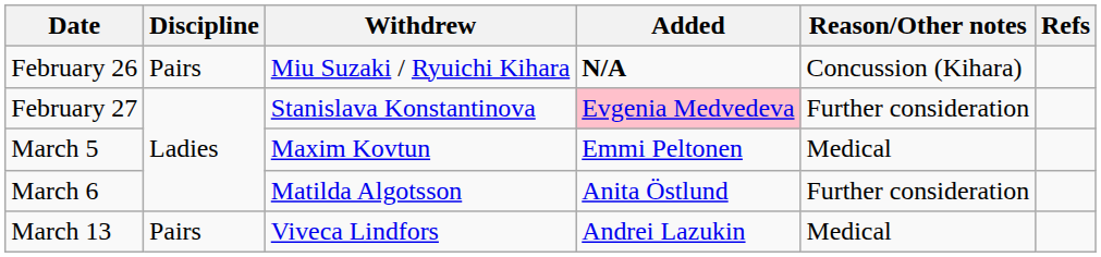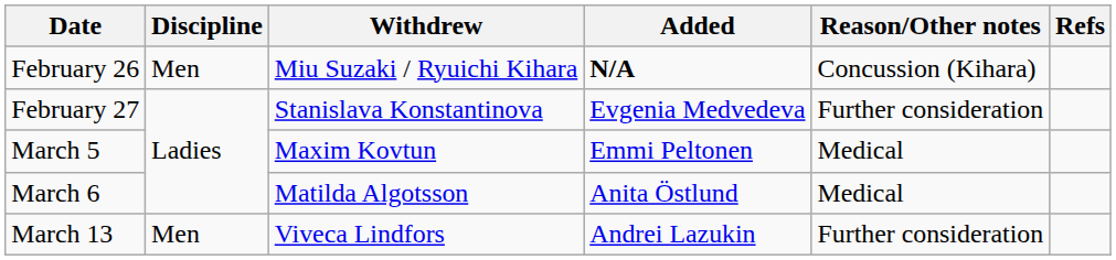 <table class="wikitable sortable">
 <tr>
 <th>Date</th>
 <th>Discipline</th>
 <th>Withdrew</th>
 <th>Added</th>
 <th>Reason/Other notes</th>
 <th>Refs</th>
 </tr>
 <tr>
 <td>February 26</td>
-<td>Pairs</td>
+<td>Men</td>
 <td> <a href='#'>Miu Suzaki</a> / <a href='#'>Ryuichi Kihara</a></td>
 <td><strong>N/A</strong></td>
 <td>Concussion (Kihara)</td>
 <td></td>
 </tr>
 <tr>
 <td>February 27</td>
 <td rowspan=3>Ladies</td>
 <td> <a href='#'>Stanislava Konstantinova</a></td>
-<td style="background: pink;"> <a href='#'>Evgenia Medvedeva</a></td>
+<td> <a href='#'>Evgenia Medvedeva</a></td>
 <td>Further consideration</td>
 <td></td>
 </tr>
 <tr>
 <td>March 5</td>
 <td> <a href='#'>Maxim Kovtun</a></td>
 <td> <a href='#'>Emmi Peltonen</a></td>
 <td>Medical</td>
 <td></td>
 </tr>
 <tr>
 <td>March 6</td>
 <td> <a href='#'>Matilda Algotsson</a></td>
 <td> <a href='#'>Anita Östlund</a></td>
-<td>Further consideration</td>
+<td>Medical</td>
 <td></td>
 </tr>
 <tr>
 <td>March 13</td>
-<td>Pairs</td>
+<td>Men</td>
 <td> <a href='#'>Viveca Lindfors</a></td>
 <td> <a href='#'>Andrei Lazukin</a></td>
-<td>Medical</td>
+<td>Further consideration</td>
 <td></td>
 </tr>
 </table>
